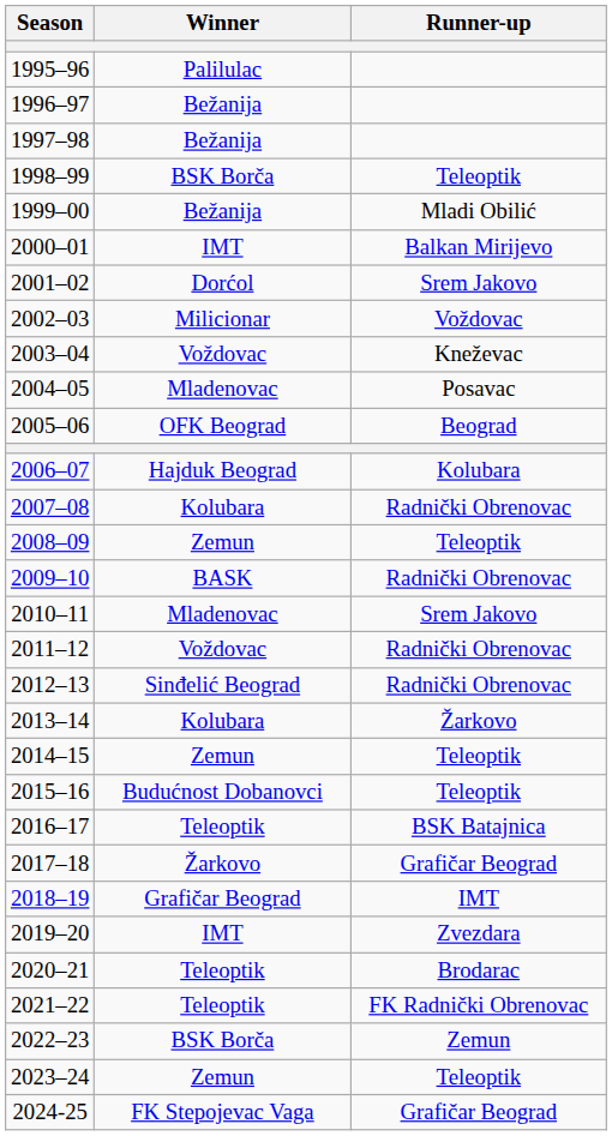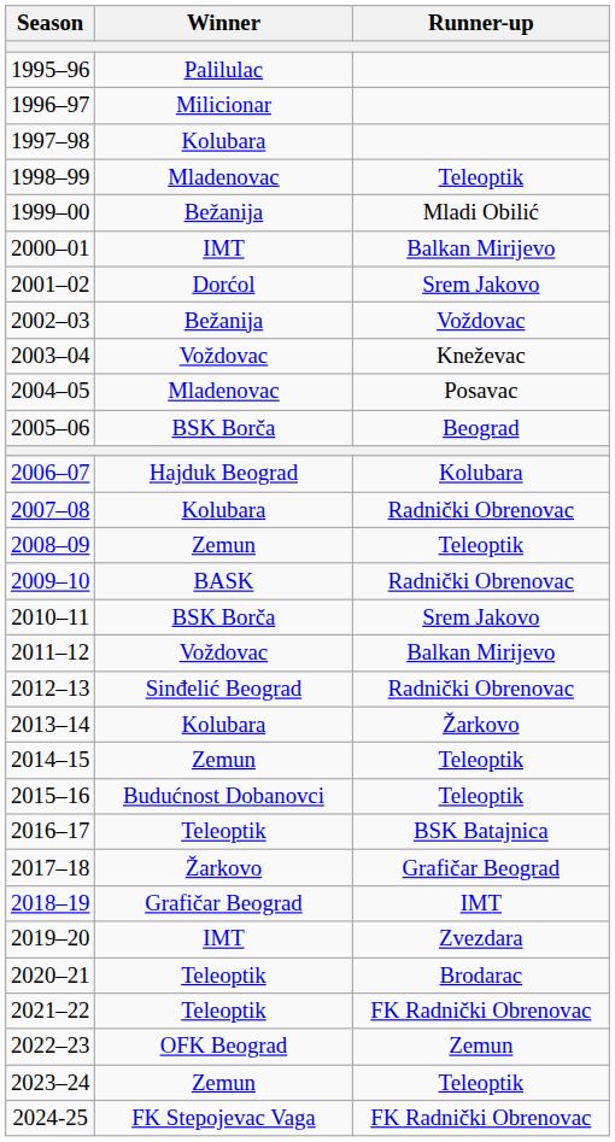 <table class="wikitable sortable" style="text-align:center">
 <tr>
 <th>Season</th>
 <th width=175>Winner</th>
 <th width=175>Runner-up</th>
 </tr>
 <tr>
 <th colspan="3"></th>
 </tr>
 <tr>
 <td>1995–96</td>
 <td><a href='#'>Palilulac</a></td>
 <td></td>
 </tr>
 <tr>
 <td>1996–97</td>
-<td><a href='#'>Bežanija</a></td>
+<td><a href='#'>Milicionar</a></td>
 <td></td>
 </tr>
 <tr>
 <td>1997–98</td>
-<td><a href='#'>Bežanija</a></td>
+<td><a href='#'>Kolubara</a></td>
 <td></td>
 </tr>
 <tr>
 <td>1998–99</td>
-<td><a href='#'>BSK Borča</a></td>
+<td><a href='#'>Mladenovac</a></td>
 <td><a href='#'>Teleoptik</a></td>
 </tr>
 <tr>
 <td>1999–00</td>
 <td><a href='#'>Bežanija</a></td>
 <td>Mladi Obilić</td>
 </tr>
 <tr>
 <td>2000–01</td>
 <td><a href='#'>IMT</a></td>
 <td><a href='#'>Balkan Mirijevo</a></td>
 </tr>
 <tr>
 <td>2001–02</td>
 <td><a href='#'>Dorćol</a></td>
 <td><a href='#'>Srem Jakovo</a></td>
 </tr>
 <tr>
 <td>2002–03</td>
-<td><a href='#'>Milicionar</a></td>
+<td><a href='#'>Bežanija</a></td>
 <td><a href='#'>Voždovac</a></td>
 </tr>
 <tr>
 <td>2003–04</td>
 <td><a href='#'>Voždovac</a></td>
 <td>Kneževac</td>
 </tr>
 <tr>
 <td>2004–05</td>
 <td><a href='#'>Mladenovac</a></td>
 <td>Posavac</td>
 </tr>
 <tr>
 <td>2005–06</td>
-<td><a href='#'>OFK Beograd</a></td>
+<td><a href='#'>BSK Borča</a></td>
 <td><a href='#'>Beograd</a></td>
 </tr>
 <tr>
 <th colspan="3"></th>
 </tr>
 <tr>
 <td><a href='#'>2006–07</a></td>
 <td><a href='#'>Hajduk Beograd</a></td>
 <td><a href='#'>Kolubara</a></td>
 </tr>
 <tr>
 <td><a href='#'>2007–08</a></td>
 <td><a href='#'>Kolubara</a></td>
 <td><a href='#'>Radnički Obrenovac</a></td>
 </tr>
 <tr>
 <td><a href='#'>2008–09</a></td>
 <td><a href='#'>Zemun</a></td>
 <td><a href='#'>Teleoptik</a></td>
 </tr>
 <tr>
 <td><a href='#'>2009–10</a></td>
 <td><a href='#'>BASK</a></td>
 <td><a href='#'>Radnički Obrenovac</a></td>
 </tr>
 <tr>
 <td>2010–11</td>
-<td><a href='#'>Mladenovac</a></td>
+<td><a href='#'>BSK Borča</a></td>
 <td><a href='#'>Srem Jakovo</a></td>
 </tr>
 <tr>
 <td>2011–12</td>
 <td><a href='#'>Voždovac</a></td>
-<td><a href='#'>Radnički Obrenovac</a></td>
+<td><a href='#'>Balkan Mirijevo</a></td>
 </tr>
 <tr>
 <td>2012–13</td>
 <td><a href='#'>Sinđelić Beograd</a></td>
 <td><a href='#'>Radnički Obrenovac</a></td>
 </tr>
 <tr>
 <td>2013–14</td>
 <td><a href='#'>Kolubara</a></td>
 <td><a href='#'>Žarkovo</a></td>
 </tr>
 <tr>
 <td>2014–15</td>
 <td><a href='#'>Zemun</a></td>
 <td><a href='#'>Teleoptik</a></td>
 </tr>
 <tr>
 <td>2015–16</td>
 <td><a href='#'>Budućnost Dobanovci</a></td>
 <td><a href='#'>Teleoptik</a></td>
 </tr>
 <tr>
 <td>2016–17</td>
 <td><a href='#'>Teleoptik</a></td>
 <td><a href='#'>BSK Batajnica</a></td>
 </tr>
 <tr>
 <td>2017–18</td>
 <td><a href='#'>Žarkovo</a></td>
 <td><a href='#'>Grafičar Beograd</a></td>
 </tr>
 <tr>
 <td><a href='#'>2018–19</a></td>
 <td><a href='#'>Grafičar Beograd</a></td>
 <td><a href='#'>IMT</a></td>
 </tr>
 <tr>
 <td>2019–20</td>
 <td><a href='#'>IMT</a></td>
 <td><a href='#'>Zvezdara</a></td>
 </tr>
 <tr>
 <td>2020–21</td>
 <td><a href='#'>Teleoptik</a></td>
 <td><a href='#'>Brodarac</a></td>
 </tr>
 <tr>
 <td>2021–22</td>
 <td><a href='#'>Teleoptik</a></td>
 <td><a href='#'>FK Radnički Obrenovac</a></td>
 </tr>
 <tr>
 <td>2022–23</td>
-<td><a href='#'>BSK Borča</a></td>
+<td><a href='#'>OFK Beograd</a></td>
 <td><a href='#'>Zemun</a></td>
 </tr>
 <tr>
 <td>2023–24</td>
 <td><a href='#'>Zemun</a></td>
 <td><a href='#'>Teleoptik</a></td>
 </tr>
 <tr>
 <td>2024-25</td>
 <td><a href='#'>FK Stepojevac Vaga</a></td>
-<td><a href='#'>Grafičar Beograd</a></td>
+<td><a href='#'>FK Radnički Obrenovac</a></td>
 </tr>
 </table>
